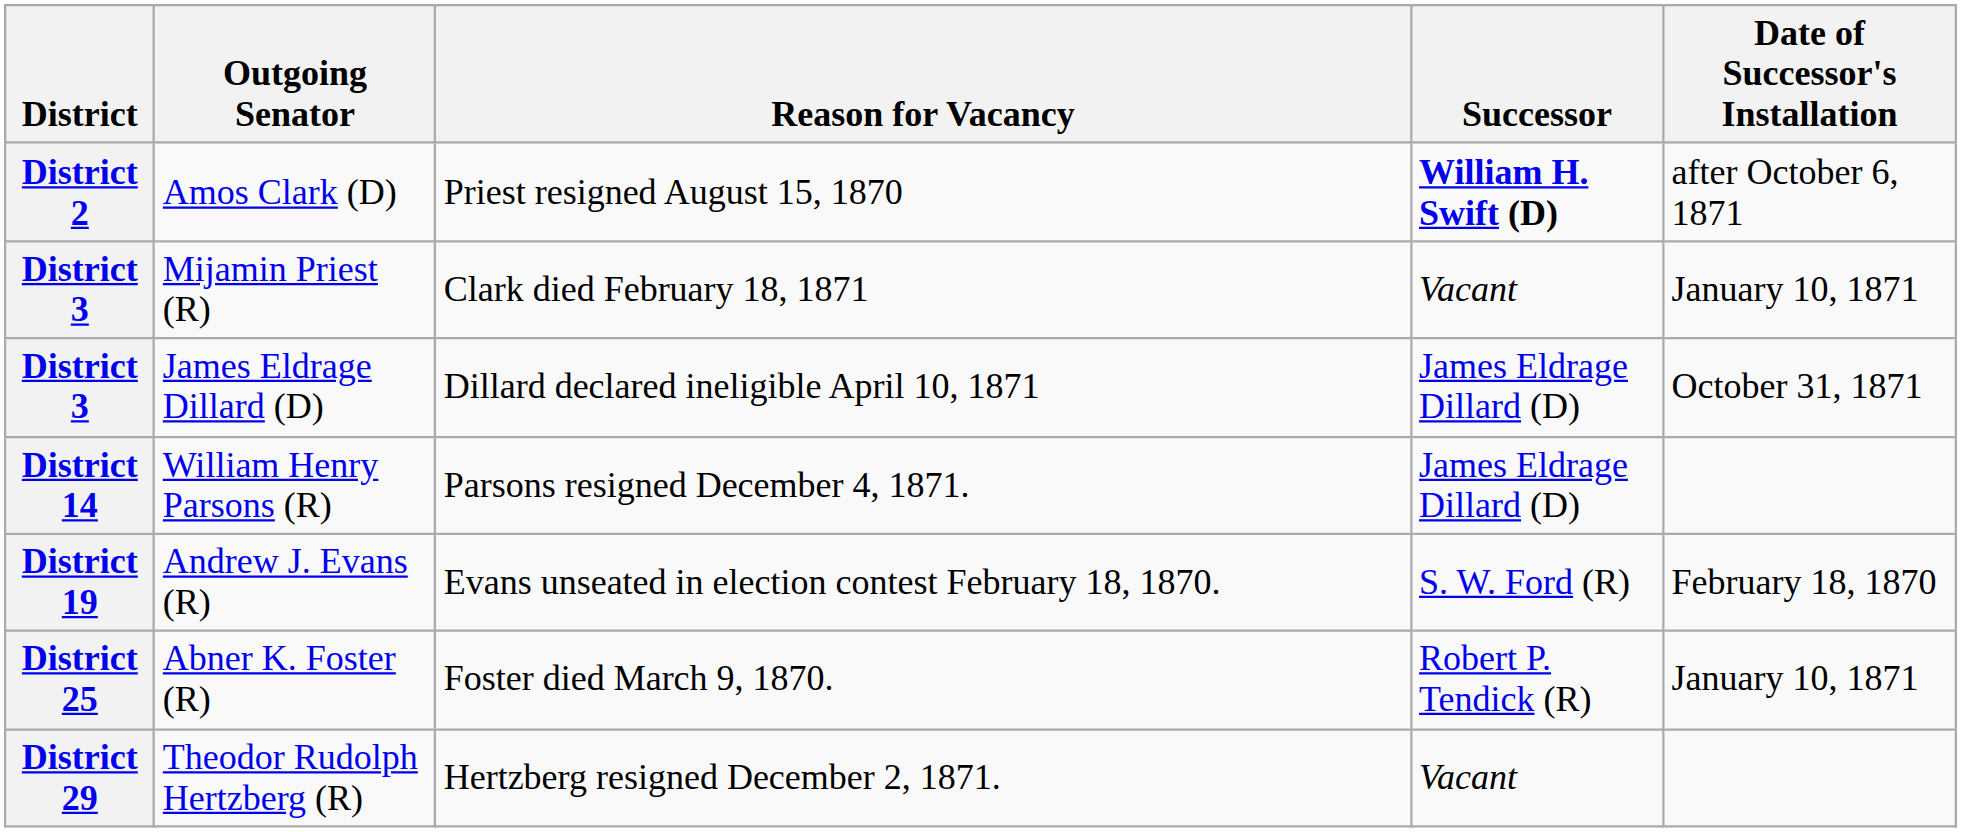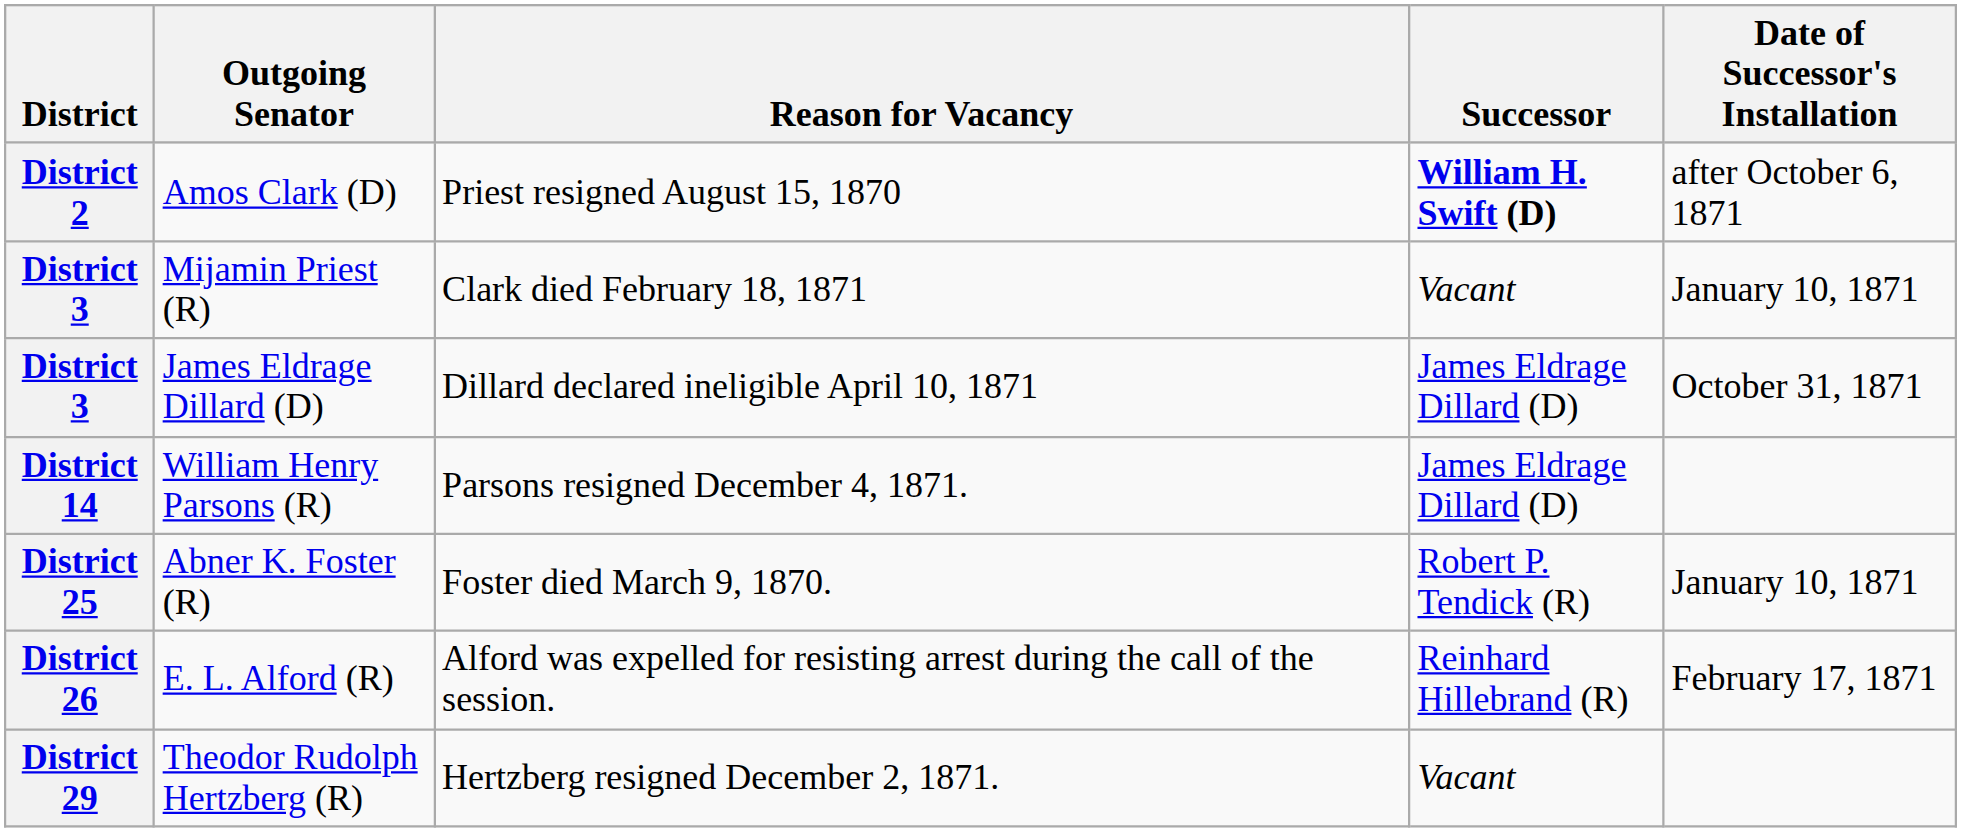 <table class="wikitable">
 <tr style="text-align:center; background:#ccc; vertical-align:bottom;">
 <th>District</th>
 <th>Outgoing<br>Senator</th>
 <th style="width:50%;">Reason for Vacancy</th>
 <th>Successor</th>
 <th style="width:15%;">Date of Successor's Installation</th>
 </tr>
 <tr>
 <th><a href='#'>District 2</a></th>
 <td><a href='#'>Amos Clark</a> (D)</td>
 <td>Priest resigned August 15, 1870</td>
 <td><strong><a href='#'>William H. Swift</a> (D)</strong></td>
 <td>after October 6, 1871</td>
 </tr>
 <tr>
 <th><a href='#'>District 3</a></th>
 <td><a href='#'>Mijamin Priest</a> (R)</td>
 <td>Clark died February 18, 1871</td>
 <td><em>Vacant</em></td>
 <td>January 10, 1871</td>
 </tr>
 <tr>
 <th><a href='#'>District 3</a></th>
 <td><a href='#'>James Eldrage Dillard</a> (D)</td>
 <td>Dillard declared ineligible April 10, 1871</td>
 <td><a href='#'>James Eldrage Dillard</a> (D)</td>
 <td>October 31, 1871</td>
 </tr>
 <tr>
 <th><a href='#'>District 14</a></th>
 <td><a href='#'>William Henry Parsons</a> (R)</td>
 <td>Parsons resigned December 4, 1871.</td>
 <td><a href='#'>James Eldrage Dillard</a> (D)</td>
 <td></td>
 </tr>
 <tr>
-<th><a href='#'>District 19</a></th>
-<td><a href='#'>Andrew J. Evans</a> (R)</td>
-<td>Evans unseated in election contest February 18, 1870.</td>
-<td><a href='#'>S. W. Ford</a> (R)</td>
-<td>February 18, 1870</td>
-</tr>
-<tr>
 <th><a href='#'>District 25</a></th>
 <td><a href='#'>Abner K. Foster</a> (R)</td>
 <td>Foster died March 9, 1870.</td>
 <td><a href='#'>Robert P. Tendick</a> (R)</td>
 <td>January 10, 1871</td>
+</tr>
+<tr>
+<th><a href='#'>District 26</a></th>
+<td><a href='#'>E. L. Alford</a> (R)</td>
+<td>Alford was expelled for resisting arrest during the call of the session.</td>
+<td><a href='#'>Reinhard Hillebrand</a> (R)</td>
+<td>February 17, 1871</td>
 </tr>
 <tr>
 <th><a href='#'>District 29</a></th>
 <td><a href='#'>Theodor Rudolph Hertzberg</a> (R)</td>
 <td>Hertzberg resigned December 2, 1871.</td>
 <td><em>Vacant</em></td>
 <td></td>
 </tr>
 </table>
